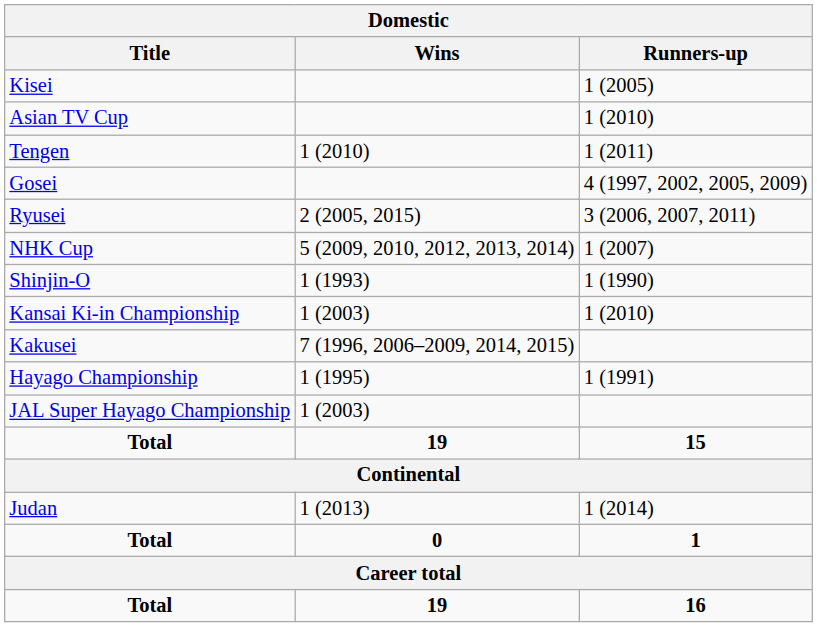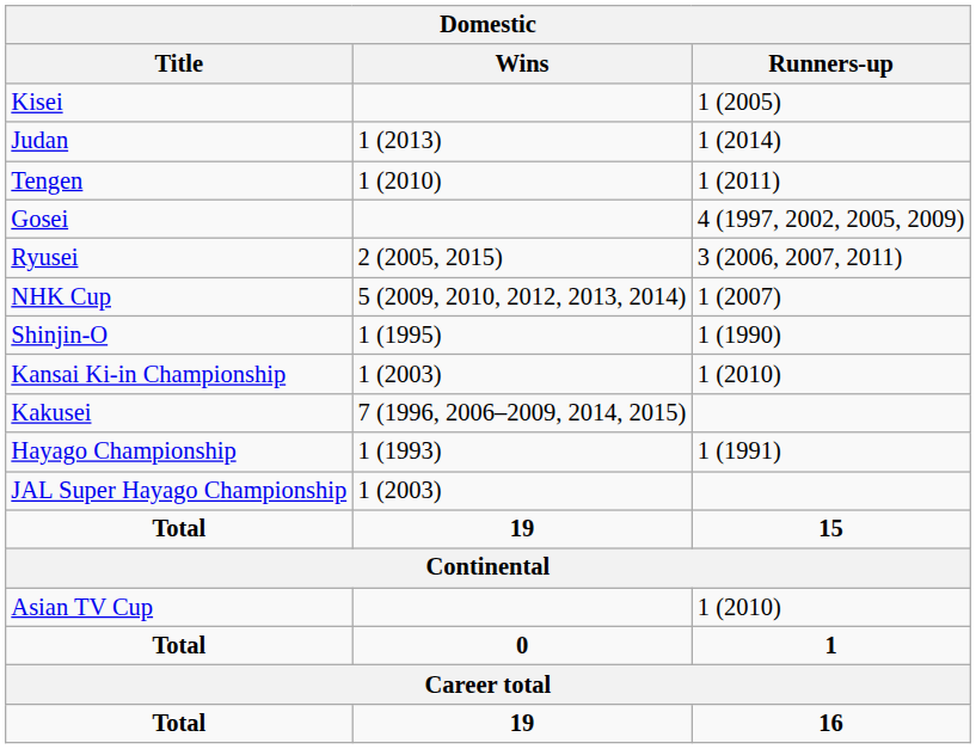 <table class="wikitable">
 <tr>
 <th colspan=3>Domestic</th>
 </tr>
 <tr>
 <th>Title</th>
 <th>Wins</th>
 <th>Runners-up</th>
 </tr>
 <tr>
 <td><a href='#'>Kisei</a></td>
 <td></td>
 <td>1 (2005)</td>
 </tr>
 <tr>
-<td><a href='#'>Asian TV Cup</a></td>
-<td></td>
-<td>1 (2010)</td>
+<td><a href='#'>Judan</a></td>
+<td>1 (2013)</td>
+<td>1 (2014)</td>
 </tr>
 <tr>
 <td><a href='#'>Tengen</a></td>
 <td>1 (2010)</td>
 <td>1 (2011)</td>
 </tr>
 <tr>
 <td><a href='#'>Gosei</a></td>
 <td></td>
 <td>4 (1997, 2002, 2005, 2009)</td>
 </tr>
 <tr>
 <td><a href='#'>Ryusei</a></td>
 <td>2 (2005, 2015)</td>
 <td>3 (2006, 2007, 2011)</td>
 </tr>
 <tr>
 <td><a href='#'>NHK Cup</a></td>
 <td>5 (2009, 2010, 2012, 2013, 2014)</td>
 <td>1 (2007)</td>
 </tr>
 <tr>
 <td><a href='#'>Shinjin-O</a></td>
-<td>1 (1993)</td>
+<td>1 (1995)</td>
 <td>1 (1990)</td>
 </tr>
 <tr>
 <td><a href='#'>Kansai Ki-in Championship</a></td>
 <td>1 (2003)</td>
 <td>1 (2010)</td>
 </tr>
 <tr>
 <td><a href='#'>Kakusei</a></td>
 <td>7 (1996, 2006–2009, 2014, 2015)</td>
 <td></td>
 </tr>
 <tr>
 <td><a href='#'>Hayago Championship</a></td>
-<td>1 (1995)</td>
+<td>1 (1993)</td>
 <td>1 (1991)</td>
 </tr>
 <tr>
 <td><a href='#'>JAL Super Hayago Championship</a></td>
 <td>1 (2003)</td>
 <td></td>
 </tr>
 <tr style="text-align:center;">
 <td><strong>Total</strong></td>
 <td><strong>19</strong></td>
 <td><strong>15</strong></td>
 </tr>
 <tr>
 <th colspan=3>Continental</th>
 </tr>
 <tr>
-<td><a href='#'>Judan</a></td>
-<td>1 (2013)</td>
-<td>1 (2014)</td>
+<td><a href='#'>Asian TV Cup</a></td>
+<td></td>
+<td>1 (2010)</td>
 </tr>
 <tr style="text-align:center;">
 <td><strong>Total</strong></td>
 <td><strong>0</strong></td>
 <td><strong>1</strong></td>
 </tr>
 <tr>
 <th colspan=3>Career total</th>
 </tr>
 <tr style="text-align:center;">
 <td><strong>Total</strong></td>
 <td><strong>19</strong></td>
 <td><strong>16</strong></td>
 </tr>
 </table>
